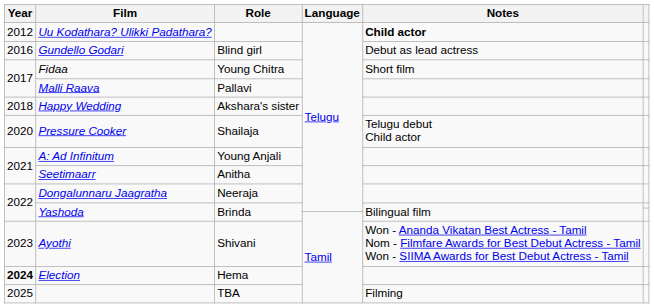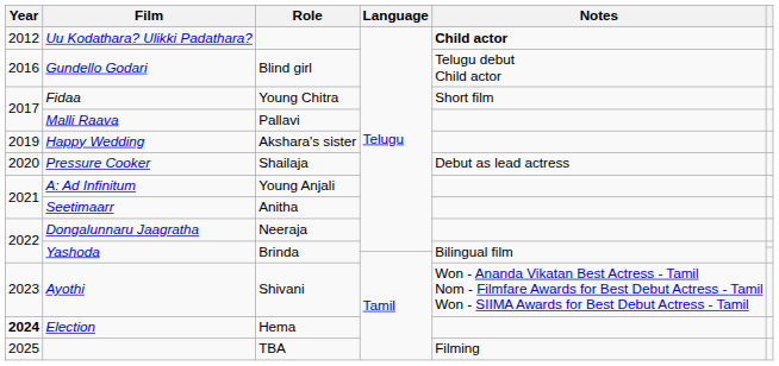 <table class="wikitable sortable">
 <tr>
 <th scope="col">Year</th>
 <th scope="col">Film</th>
 <th scope="col">Role</th>
 <th>Language</th>
 <th scope="col" class="unsortable">Notes</th>
 <th scope="col" class="unsortable"></th>
 </tr>
 <tr>
 <td>2012</td>
 <td><em><a href='#'>Uu Kodathara? Ulikki Padathara?</a></em></td>
 <td></td>
 <td rowspan="11"><a href='#'>Telugu</a></td>
 <td><strong>Child actor</strong></td>
 <td style="text-align:center;"></td>
 </tr>
 <tr>
 <td>2016</td>
 <td><em><a href='#'>Gundello Godari</a></em></td>
 <td>Blind girl</td>
-<td>Debut as lead actress</td>
+<td>Telugu debut <br> Child actor</td>
 <td style="text-align:center;"></td>
 </tr>
 <tr>
 <td rowspan="2">2017</td>
 <td><em>Fidaa</em></td>
 <td>Young Chitra</td>
 <td>Short film</td>
 <td style="text-align:center;"></td>
 </tr>
 <tr>
 <td><em><a href='#'>Malli Raava</a></em></td>
 <td>Pallavi</td>
 <td></td>
 <td style="text-align:center;"></td>
 </tr>
 <tr>
-<td>2018</td>
+<td>2019</td>
 <td><em><a href='#'>Happy Wedding</a></em></td>
 <td>Akshara's sister</td>
 <td></td>
 <td></td>
 </tr>
 <tr>
 <td>2020</td>
 <td><em><a href='#'>Pressure Cooker</a></em></td>
 <td>Shailaja</td>
-<td>Telugu debut <br> Child actor</td>
+<td>Debut as lead actress</td>
 <td style="text-align:center;"></td>
 </tr>
 <tr>
 <td rowspan="2">2021</td>
 <td><em><a href='#'>A: Ad Infinitum</a></em></td>
 <td>Young Anjali</td>
 <td></td>
 <td style="text-align:center;"></td>
 </tr>
 <tr>
 <td><em><a href='#'>Seetimaarr</a></em></td>
 <td>Anitha</td>
 <td></td>
 <td style="text-align:center;"></td>
 </tr>
 <tr>
 <td rowspan="4">2022</td>
 <td><em><a href='#'>Dongalunnaru Jaagratha</a></em></td>
 <td>Neeraja</td>
 <td></td>
 <td></td>
 </tr>
 <tr>
 <td rowspan="3"><em><a href='#'>Yashoda</a></em></td>
 <td rowspan="3">Brinda</td>
 <td rowspan="3">Bilingual film</td>
 <td></td>
 </tr>
 <tr>
 <td rowspan="2"></td>
 </tr>
 <tr>
 <td rowspan="4"><a href='#'>Tamil</a></td>
 </tr>
 <tr>
 <td>2023</td>
 <td><em><a href='#'>Ayothi</a></em></td>
 <td>Shivani</td>
 <td>Won - <a href='#'>Ananda Vikatan Best Actress - Tamil</a> <br> Nom - <a href='#'>Filmfare Awards for Best Debut Actress - Tamil</a> <br> Won - <a href='#'>SIIMA Awards for Best Debut Actress - Tamil</a></td>
 <td style="text-align:center;"></td>
 </tr>
 <tr>
 <td><strong>2024</strong></td>
 <td><em><a href='#'>Election</a></em></td>
 <td>Hema</td>
 <td></td>
 <td style="text-align:center;"></td>
 </tr>
 <tr>
 <td>2025</td>
 <td></td>
 <td>TBA</td>
 <td>Filming</td>
 <td></td>
 </tr>
 </table>
